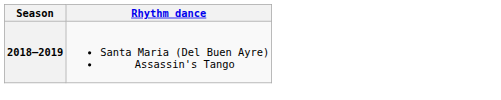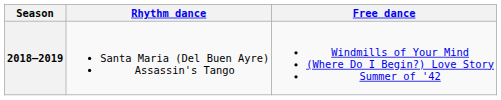 <table class=wikitable style=text-align:center>
 <tr>
 <th>Season</th>
 <th><a href='#'>Rhythm dance</a></th>
+<th><a href='#'>Free dance</a></th>
 </tr>
 <tr>
 <th>2018–2019</th>
 <td><br><ul><li>Santa Maria (Del Buen Ayre) <br> </li><li>Assassin's Tango <br> </li></ul></td>
+<td><br><ul><li><a href='#'>Windmills of Your Mind</a></li><li><a href='#'>(Where Do I Begin?) Love Story</a></li><li><a href='#'>Summer of '42</a> <br> </li></ul></td>
 </tr>
 </table>
